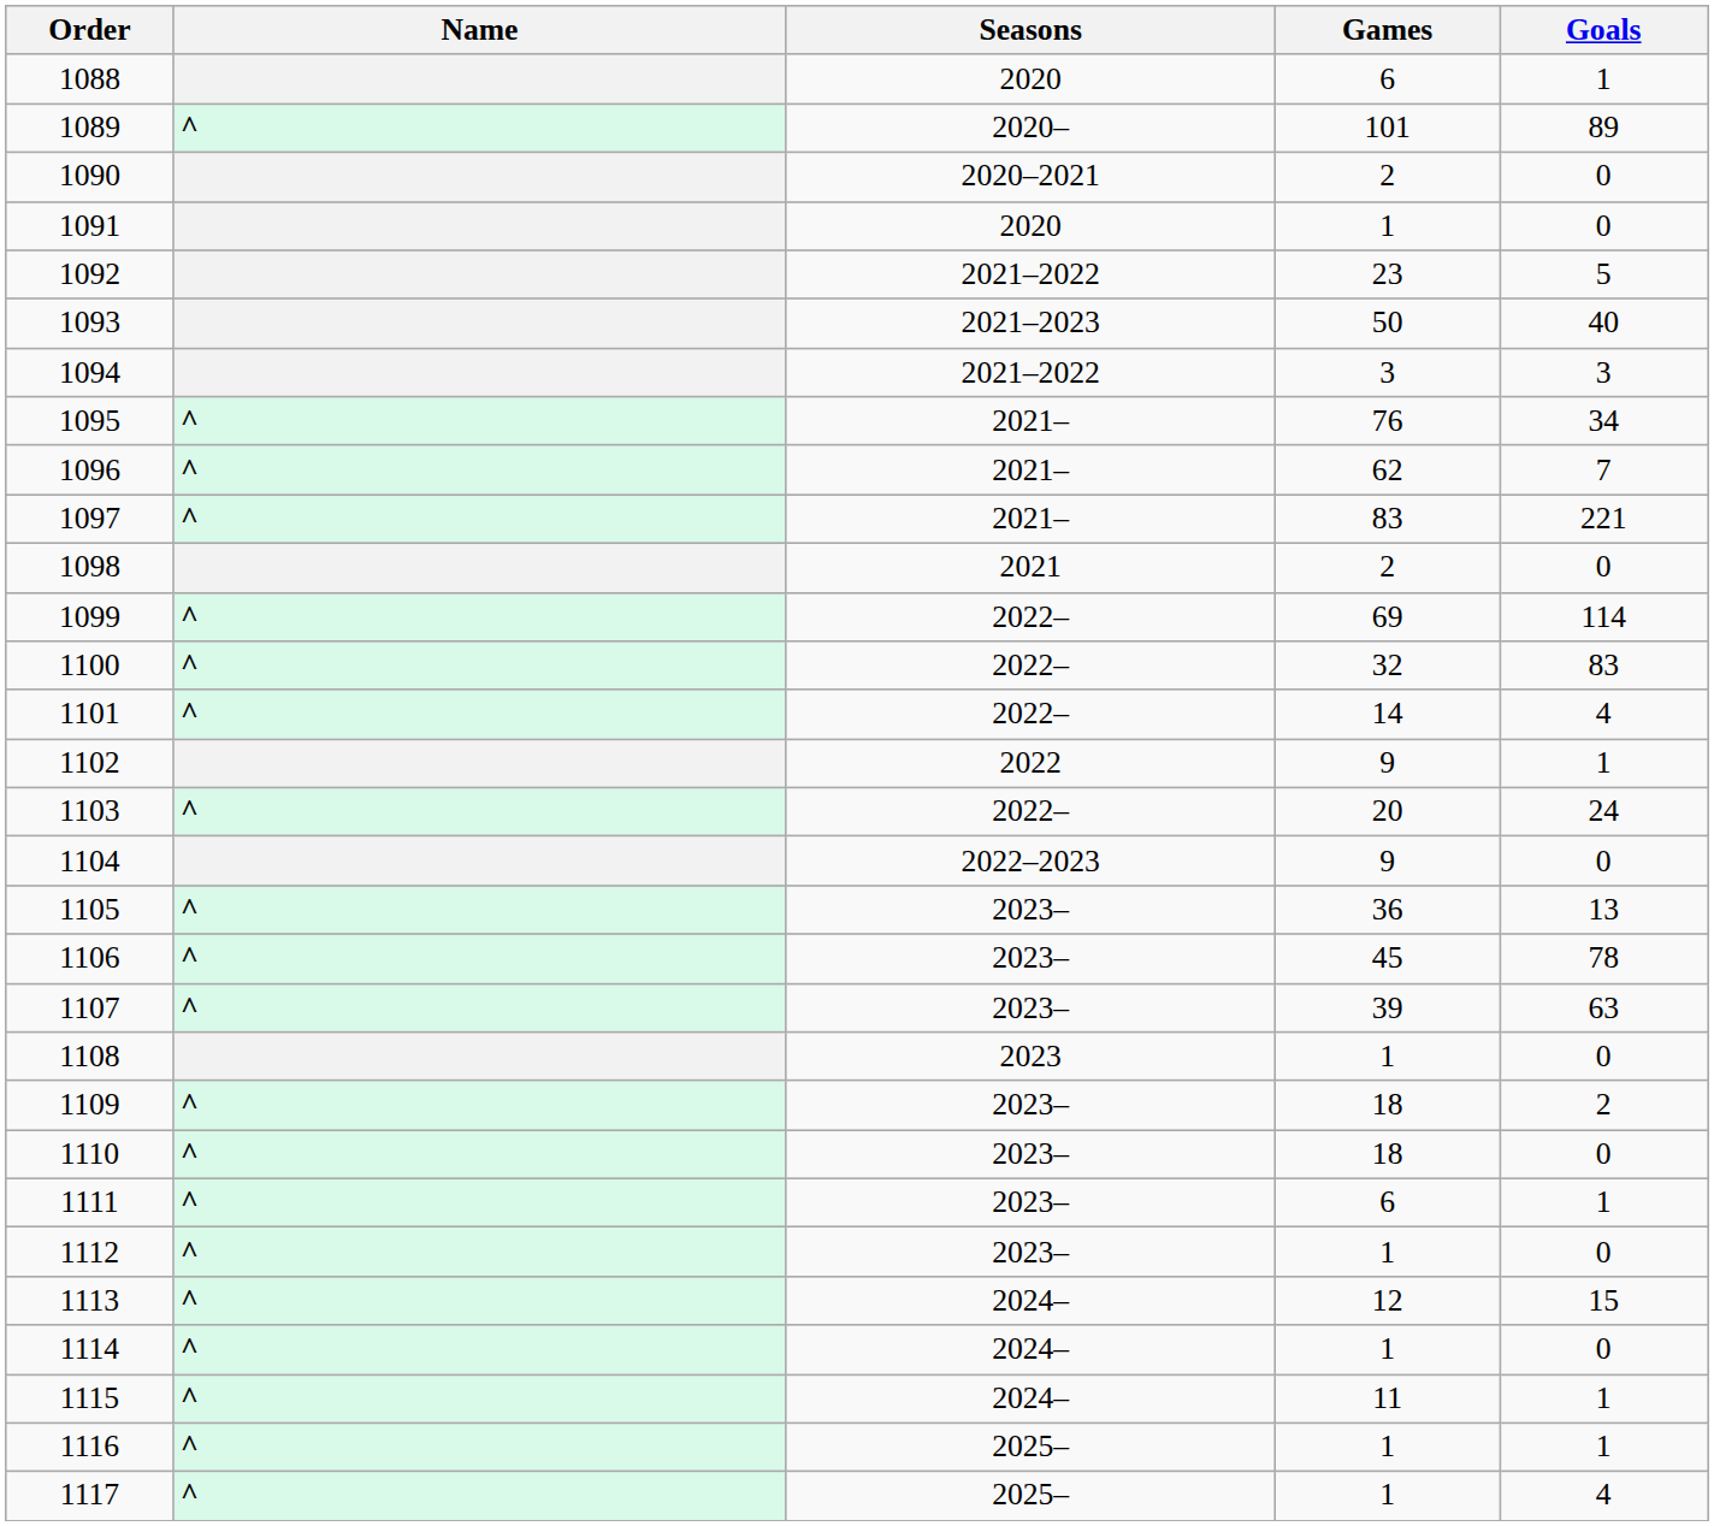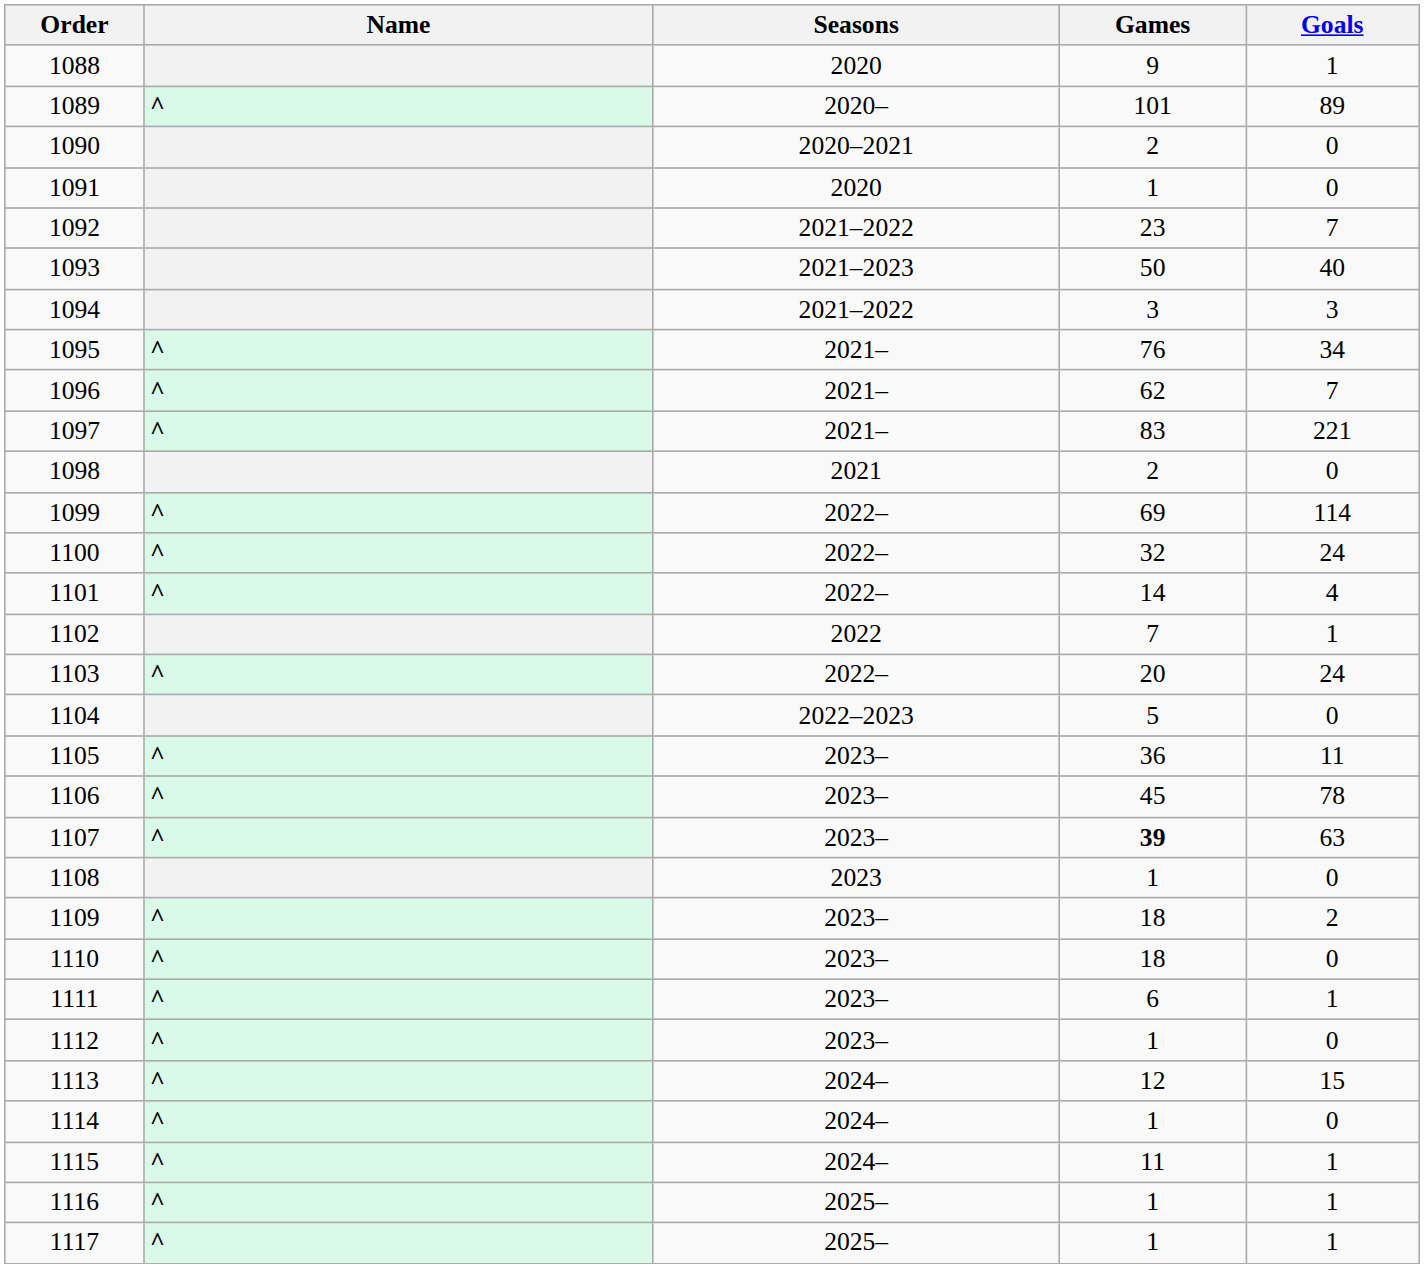 <table class="wikitable plainrowheaders sortable"  style="text-align:center; width:70%;">
 <tr>
 <th scope="col" style="width:3%;">Order</th>
 <th scope="col" style="width:15%;">Name</th>
 <th scope="col" style="width:12%;">Seasons</th>
 <th scope="col" style="width:5%;">Games</th>
 <th scope="col" style="width:5%;"><a href='#'>Goals</a></th>
 </tr>
 <tr>
 <td>1088</td>
 <th scope="row"></th>
 <td>2020</td>
-<td>6</td>
+<td>9</td>
 <td>1</td>
 </tr>
 <tr>
 <td>1089</td>
 <th scope="row"  style="text-align:left; background:#d9f9e9;">^</th>
 <td>2020–</td>
 <td>101</td>
 <td>89</td>
 </tr>
 <tr>
 <td>1090</td>
 <th scope="row"></th>
 <td>2020–2021</td>
 <td>2</td>
 <td>0</td>
 </tr>
 <tr>
 <td>1091</td>
 <th scope="row"></th>
 <td>2020</td>
 <td>1</td>
 <td>0</td>
 </tr>
 <tr>
 <td>1092</td>
 <th scope="row"></th>
 <td>2021–2022</td>
 <td>23</td>
-<td>5</td>
+<td>7</td>
 </tr>
 <tr>
 <td>1093</td>
 <th scope="row"></th>
 <td>2021–2023</td>
 <td>50</td>
 <td>40</td>
 </tr>
 <tr>
 <td>1094</td>
 <th scope="row"></th>
 <td>2021–2022</td>
 <td>3</td>
 <td>3</td>
 </tr>
 <tr>
 <td>1095</td>
 <th scope="row"  style="text-align:left; background:#d9f9e9;">^</th>
 <td>2021–</td>
 <td>76</td>
 <td>34</td>
 </tr>
 <tr>
 <td>1096</td>
 <th scope="row"  style="text-align:left; background:#d9f9e9;">^</th>
 <td>2021–</td>
 <td>62</td>
 <td>7</td>
 </tr>
 <tr>
 <td>1097</td>
 <th scope="row"  style="text-align:left; background:#d9f9e9;">^</th>
 <td>2021–</td>
 <td>83</td>
 <td>221</td>
 </tr>
 <tr>
 <td>1098</td>
 <th scope="row"></th>
 <td>2021</td>
 <td>2</td>
 <td>0</td>
 </tr>
 <tr>
 <td>1099</td>
 <th scope="row"  style="text-align:left; background:#d9f9e9;">^</th>
 <td>2022–</td>
 <td>69</td>
 <td>114</td>
 </tr>
 <tr>
 <td>1100</td>
 <th scope="row"  style="text-align:left; background:#d9f9e9;">^</th>
 <td>2022–</td>
 <td>32</td>
-<td>83</td>
+<td>24</td>
 </tr>
 <tr>
 <td>1101</td>
 <th scope="row"  style="text-align:left; background:#d9f9e9;">^</th>
 <td>2022–</td>
 <td>14</td>
 <td>4</td>
 </tr>
 <tr>
 <td>1102</td>
 <th scope="row"></th>
 <td>2022</td>
-<td>9</td>
+<td>7</td>
 <td>1</td>
 </tr>
 <tr>
 <td>1103</td>
 <th scope="row"  style="text-align:left; background:#d9f9e9;">^</th>
 <td>2022–</td>
 <td>20</td>
 <td>24</td>
 </tr>
 <tr>
 <td>1104</td>
 <th scope="row"></th>
 <td>2022–2023</td>
-<td>9</td>
+<td>5</td>
 <td>0</td>
 </tr>
 <tr>
 <td>1105</td>
 <th scope="row"  style="text-align:left; background:#d9f9e9;">^</th>
 <td>2023–</td>
 <td>36</td>
-<td>13</td>
+<td>11</td>
 </tr>
 <tr>
 <td>1106</td>
 <th scope="row"  style="text-align:left; background:#d9f9e9;">^</th>
 <td>2023–</td>
 <td>45</td>
 <td>78</td>
 </tr>
 <tr>
 <td>1107</td>
 <th scope="row"  style="text-align:left; background:#d9f9e9;">^</th>
 <td>2023–</td>
-<td>39</td>
+<td><strong>39</strong></td>
 <td>63</td>
 </tr>
 <tr>
 <td>1108</td>
 <th scope="row"></th>
 <td>2023</td>
 <td>1</td>
 <td>0</td>
 </tr>
 <tr>
 <td>1109</td>
 <th scope="row"  style="text-align:left; background:#d9f9e9;">^</th>
 <td>2023–</td>
 <td>18</td>
 <td>2</td>
 </tr>
 <tr>
 <td>1110</td>
 <th scope="row"  style="text-align:left; background:#d9f9e9;">^</th>
 <td>2023–</td>
 <td>18</td>
 <td>0</td>
 </tr>
 <tr>
 <td>1111</td>
 <th scope="row"  style="text-align:left; background:#d9f9e9;">^</th>
 <td>2023–</td>
 <td>6</td>
 <td>1</td>
 </tr>
 <tr>
 <td>1112</td>
 <th scope="row"  style="text-align:left; background:#d9f9e9;">^</th>
 <td>2023–</td>
 <td>1</td>
 <td>0</td>
 </tr>
 <tr>
 <td>1113</td>
 <th scope="row"  style="text-align:left; background:#d9f9e9;">^</th>
 <td>2024–</td>
 <td>12</td>
 <td>15</td>
 </tr>
 <tr>
 <td>1114</td>
 <th scope="row"  style="text-align:left; background:#d9f9e9;">^</th>
 <td>2024–</td>
 <td>1</td>
 <td>0</td>
 </tr>
 <tr>
 <td>1115</td>
 <th scope="row"  style="text-align:left; background:#d9f9e9;">^</th>
 <td>2024–</td>
 <td>11</td>
 <td>1</td>
 </tr>
 <tr>
 <td>1116</td>
 <th scope="row" style="text-align:left; background:#d9f9e9;">^</th>
 <td>2025–</td>
 <td>1</td>
 <td>1</td>
 </tr>
 <tr>
 <td>1117</td>
 <th scope="row" style="text-align:left; background:#d9f9e9;">^</th>
 <td>2025–</td>
 <td>1</td>
-<td>4</td>
+<td>1</td>
 </tr>
 <tr>
 </tr>
 </table>
